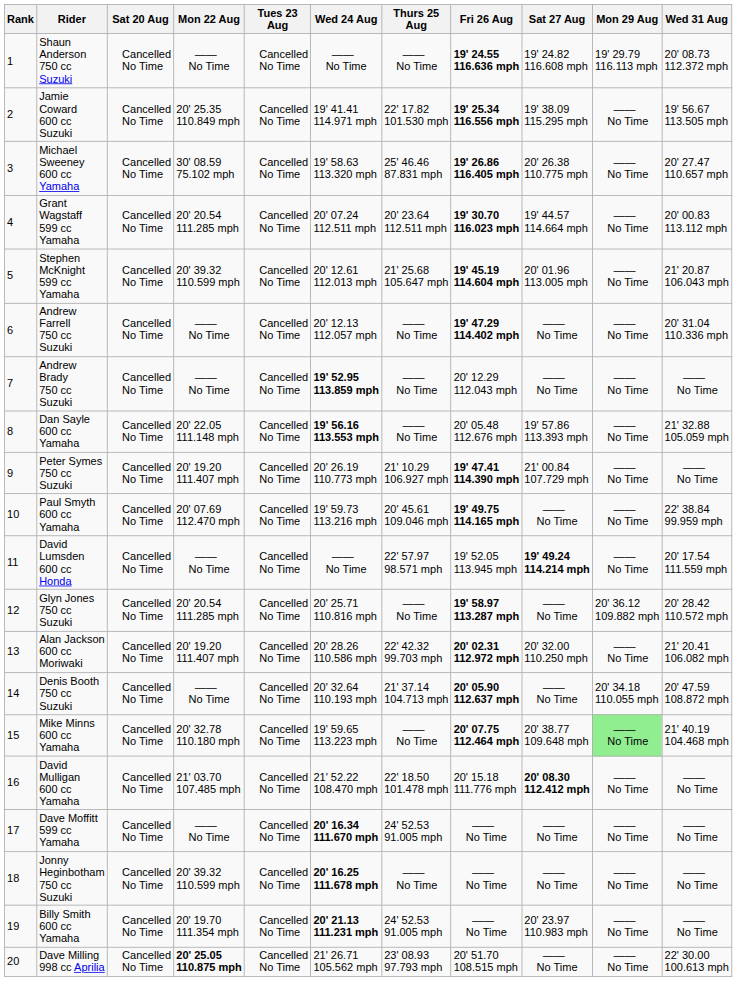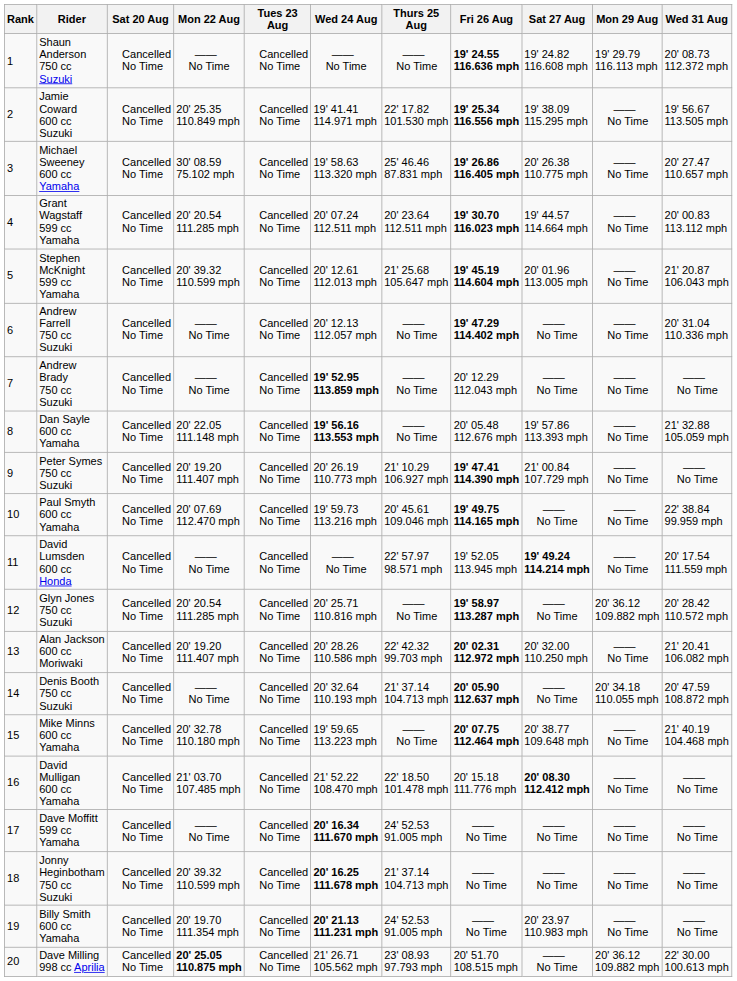 <table class="wikitable" style="font-size: 85%;">
 <tr style="background:#efefef;">
 <th>Rank</th>
 <th>Rider</th>
 <th>Sat 20 Aug</th>
 <th>Mon 22 Aug</th>
 <th>Tues 23 Aug</th>
 <th>Wed 24 Aug</th>
 <th>Thurs 25 Aug</th>
 <th>Fri 26 Aug</th>
 <th>Sat 27 Aug</th>
 <th>Mon 29 Aug</th>
 <th>Wed 31 Aug</th>
 </tr>
 <tr>
 <td>1</td>
 <td> Shaun Anderson <br> 750 cc <a href='#'>Suzuki</a></td>
 <td>    Cancelled <br>     No Time</td>
 <td>      ——<br>    No Time</td>
 <td>    Cancelled <br>     No Time</td>
 <td>      ——<br>    No Time</td>
 <td>      ——<br>    No Time</td>
 <td><strong>19' 24.55 <br> 116.636 mph</strong></td>
 <td>19' 24.82 <br> 116.608 mph</td>
 <td>19' 29.79 <br> 116.113 mph</td>
 <td>20' 08.73 <br> 112.372 mph</td>
 </tr>
 <tr>
 <td>2</td>
 <td> Jamie Coward <br> 600 cc Suzuki</td>
 <td>    Cancelled <br>     No Time</td>
 <td>20' 25.35 <br> 110.849 mph</td>
 <td>    Cancelled <br>     No Time</td>
 <td>19' 41.41 <br> 114.971 mph</td>
 <td>22' 17.82 <br> 101.530 mph</td>
 <td><strong>19' 25.34 <br> 116.556 mph</strong></td>
 <td>19' 38.09 <br> 115.295 mph</td>
 <td>      ——<br>    No Time</td>
 <td>19' 56.67 <br> 113.505 mph</td>
 </tr>
 <tr>
 <td>3</td>
 <td> Michael Sweeney <br> 600 cc <a href='#'>Yamaha</a></td>
 <td>    Cancelled <br>     No Time</td>
 <td>30' 08.59 <br> 75.102 mph</td>
 <td>    Cancelled <br>     No Time</td>
 <td>19' 58.63 <br> 113.320 mph</td>
 <td>25' 46.46 <br> 87.831 mph</td>
 <td><strong>19' 26.86 <br> 116.405 mph</strong></td>
 <td>20' 26.38 <br> 110.775 mph</td>
 <td>      ——<br>    No Time</td>
 <td>20' 27.47 <br> 110.657 mph</td>
 </tr>
 <tr>
 <td>4</td>
 <td> Grant Wagstaff <br> 599 cc Yamaha</td>
 <td>    Cancelled <br>     No Time</td>
 <td>20' 20.54 <br> 111.285 mph</td>
 <td>    Cancelled <br>     No Time</td>
 <td>20' 07.24 <br> 112.511 mph</td>
 <td>20' 23.64 <br> 112.511 mph</td>
 <td><strong>19' 30.70 <br> 116.023 mph</strong></td>
 <td>19' 44.57 <br> 114.664 mph</td>
 <td>      ——<br>    No Time</td>
 <td>20' 00.83 <br> 113.112 mph</td>
 </tr>
 <tr>
 <td>5</td>
 <td> Stephen McKnight <br> 599 cc Yamaha</td>
 <td>    Cancelled <br>     No Time</td>
 <td>20' 39.32 <br> 110.599 mph</td>
 <td>    Cancelled <br>     No Time</td>
 <td>20' 12.61 <br> 112.013 mph</td>
 <td>21' 25.68 <br> 105.647 mph</td>
 <td><strong>19' 45.19 <br> 114.604 mph</strong></td>
 <td>20' 01.96 <br> 113.005 mph</td>
 <td>      ——<br>    No Time</td>
 <td>21' 20.87 <br> 106.043 mph</td>
 </tr>
 <tr>
 <td>6</td>
 <td> Andrew Farrell <br> 750 cc Suzuki</td>
 <td>    Cancelled <br>     No Time</td>
 <td>      ——<br>    No Time</td>
 <td>    Cancelled <br>     No Time</td>
 <td>20' 12.13 <br> 112.057 mph</td>
 <td>      ——<br>    No Time</td>
 <td><strong>19' 47.29 <br> 114.402 mph</strong></td>
 <td>      ——<br>    No Time</td>
 <td>      ——<br>    No Time</td>
 <td>20' 31.04 <br> 110.336 mph</td>
 </tr>
 <tr>
 <td>7</td>
 <td> Andrew Brady <br> 750 cc Suzuki</td>
 <td>    Cancelled <br>     No Time</td>
 <td>      ——<br>    No Time</td>
 <td>    Cancelled <br>     No Time</td>
 <td><strong>19' 52.95 <br> 113.859 mph</strong></td>
 <td>      ——<br>    No Time</td>
 <td>20' 12.29 <br> 112.043 mph</td>
 <td>      ——<br>    No Time</td>
 <td>      ——<br>    No Time</td>
 <td>      ——<br>    No Time</td>
 </tr>
 <tr>
 <td>8</td>
 <td> Dan Sayle <br> 600 cc Yamaha</td>
 <td>    Cancelled <br>     No Time</td>
 <td>20' 22.05 <br> 111.148 mph</td>
 <td>    Cancelled <br>     No Time</td>
 <td><strong>19' 56.16 <br> 113.553 mph</strong></td>
 <td>      ——<br>    No Time</td>
 <td>20' 05.48 <br> 112.676 mph</td>
 <td>19' 57.86 <br> 113.393 mph</td>
 <td>      ——<br>    No Time</td>
 <td>21' 32.88 <br> 105.059 mph</td>
 </tr>
 <tr>
 <td>9</td>
 <td> Peter Symes <br> 750 cc Suzuki</td>
 <td>    Cancelled <br>     No Time</td>
 <td>20' 19.20 <br> 111.407 mph</td>
 <td>    Cancelled <br>     No Time</td>
 <td>20' 26.19 <br> 110.773 mph</td>
 <td>21' 10.29 <br> 106.927 mph</td>
 <td><strong>19' 47.41 <br> 114.390 mph</strong></td>
 <td>21' 00.84 <br> 107.729 mph</td>
 <td>      ——<br>    No Time</td>
 <td>      ——<br>    No Time</td>
 </tr>
 <tr>
 <td>10</td>
 <td> Paul Smyth <br> 600 cc Yamaha</td>
 <td>    Cancelled <br>     No Time</td>
 <td>20' 07.69 <br> 112.470 mph</td>
 <td>    Cancelled <br>     No Time</td>
 <td>19' 59.73 <br> 113.216 mph</td>
 <td>20' 45.61 <br> 109.046 mph</td>
 <td><strong>19' 49.75 <br> 114.165 mph</strong></td>
 <td>      ——<br>    No Time</td>
 <td>      ——<br>    No Time</td>
 <td>22' 38.84 <br> 99.959 mph</td>
 </tr>
 <tr>
 <td>11</td>
 <td> David Lumsden <br> 600 cc <a href='#'>Honda</a></td>
 <td>    Cancelled <br>     No Time</td>
 <td>      ——<br>    No Time</td>
 <td>    Cancelled <br>     No Time</td>
 <td>      ——<br>    No Time</td>
 <td>22' 57.97 <br> 98.571 mph</td>
 <td>19' 52.05 <br> 113.945 mph</td>
 <td><strong>19' 49.24 <br> 114.214 mph</strong></td>
 <td>      ——<br>    No Time</td>
 <td>20' 17.54 <br> 111.559 mph</td>
 </tr>
 <tr>
 <td>12</td>
 <td> Glyn Jones <br> 750 cc Suzuki</td>
 <td>    Cancelled <br>     No Time</td>
 <td>20' 20.54 <br> 111.285 mph</td>
 <td>    Cancelled <br>     No Time</td>
 <td>20' 25.71 <br> 110.816 mph</td>
 <td>      ——<br>    No Time</td>
 <td><strong>19' 58.97 <br> 113.287 mph</strong></td>
 <td>      ——<br>    No Time</td>
 <td>20' 36.12 <br> 109.882 mph</td>
 <td>20' 28.42 <br> 110.572 mph</td>
 </tr>
 <tr>
 <td>13</td>
 <td> Alan Jackson <br> 600 cc Moriwaki</td>
 <td>    Cancelled <br>     No Time</td>
 <td>20' 19.20 <br> 111.407 mph</td>
 <td>    Cancelled <br>     No Time</td>
 <td>20' 28.26 <br> 110.586 mph</td>
 <td>22' 42.32 <br> 99.703 mph</td>
 <td><strong>20' 02.31 <br> 112.972 mph</strong></td>
 <td>20' 32.00 <br> 110.250 mph</td>
 <td>      ——<br>    No Time</td>
 <td>21' 20.41 <br> 106.082 mph</td>
 </tr>
 <tr>
 <td>14</td>
 <td> Denis Booth <br> 750 cc Suzuki</td>
 <td>    Cancelled <br>     No Time</td>
 <td>      ——<br>    No Time</td>
 <td>    Cancelled <br>     No Time</td>
 <td>20' 32.64 <br> 110.193 mph</td>
 <td>21' 37.14 <br> 104.713 mph</td>
 <td><strong>20' 05.90 <br> 112.637 mph</strong></td>
 <td>      ——<br>    No Time</td>
 <td>20' 34.18 <br> 110.055 mph</td>
 <td>20' 47.59 <br> 108.872 mph</td>
 </tr>
 <tr>
 <td>15</td>
 <td> Mike Minns <br> 600 cc Yamaha</td>
 <td>    Cancelled <br>     No Time</td>
 <td>20' 32.78 <br> 110.180 mph</td>
 <td>    Cancelled <br>     No Time</td>
 <td>19' 59.65 <br> 113.223 mph</td>
 <td>      ——<br>    No Time</td>
 <td><strong>20' 07.75 <br> 112.464 mph</strong></td>
 <td>20' 38.77 <br> 109.648 mph</td>
-<td style="background: lightgreen;">      ——<br>    No Time</td>
+<td>      ——<br>    No Time</td>
 <td>21' 40.19 <br> 104.468 mph</td>
 </tr>
 <tr>
 <td>16</td>
 <td> David Mulligan <br> 600 cc Yamaha</td>
 <td>    Cancelled <br>     No Time</td>
 <td>21' 03.70 <br> 107.485 mph</td>
 <td>    Cancelled <br>     No Time</td>
 <td>21' 52.22 <br> 108.470 mph</td>
 <td>22' 18.50 <br> 101.478 mph</td>
 <td>20' 15.18 <br> 111.776 mph</td>
 <td><strong>20' 08.30 <br> 112.412 mph</strong></td>
 <td>      ——<br>    No Time</td>
 <td>      ——<br>    No Time</td>
 </tr>
 <tr>
 <td>17</td>
 <td> Dave Moffitt <br> 599 cc Yamaha</td>
 <td>    Cancelled <br>     No Time</td>
 <td>      ——<br>    No Time</td>
 <td>    Cancelled <br>     No Time</td>
 <td><strong>20' 16.34 <br> 111.670 mph</strong></td>
 <td>24' 52.53 <br>  91.005 mph</td>
 <td>      ——<br>    No Time</td>
 <td>      ——<br>    No Time</td>
 <td>      ——<br>    No Time</td>
 <td>      ——<br>    No Time</td>
 </tr>
 <tr>
 <td>18</td>
 <td> Jonny Heginbotham <br> 750 cc Suzuki</td>
 <td>    Cancelled <br>     No Time</td>
 <td>20' 39.32 <br> 110.599 mph</td>
 <td>    Cancelled <br>     No Time</td>
 <td><strong>20' 16.25 <br> 111.678 mph</strong></td>
-<td>      ——<br>    No Time</td>
+<td>21' 37.14 <br> 104.713 mph</td>
 <td>      ——<br>    No Time</td>
 <td>      ——<br>    No Time</td>
 <td>      ——<br>    No Time</td>
 <td>      ——<br>    No Time</td>
 </tr>
 <tr>
 <td>19</td>
 <td> Billy Smith <br> 600 cc Yamaha</td>
 <td>    Cancelled <br>     No Time</td>
 <td>20' 19.70 <br> 111.354 mph</td>
 <td>    Cancelled <br>     No Time</td>
 <td><strong>20' 21.13 <br> 111.231 mph</strong></td>
 <td>24' 52.53 <br>  91.005 mph</td>
 <td>      ——<br>    No Time</td>
 <td>20' 23.97 <br> 110.983 mph</td>
 <td>      ——<br>    No Time</td>
 <td>      ——<br>    No Time</td>
 </tr>
 <tr>
 <td>20</td>
 <td> Dave Milling <br> 998 cc <a href='#'>Aprilia</a></td>
 <td>    Cancelled <br>     No Time</td>
 <td><strong>20' 25.05 <br> 110.875 mph</strong></td>
 <td>    Cancelled <br>     No Time</td>
 <td>21' 26.71 <br> 105.562 mph</td>
 <td>23' 08.93 <br> 97.793 mph</td>
 <td>20' 51.70 <br> 108.515 mph</td>
 <td>      ——<br>    No Time</td>
-<td>      ——<br>    No Time</td>
+<td>20' 36.12 <br> 109.882 mph</td>
 <td>22' 30.00 <br> 100.613 mph</td>
 </tr>
 </table>
